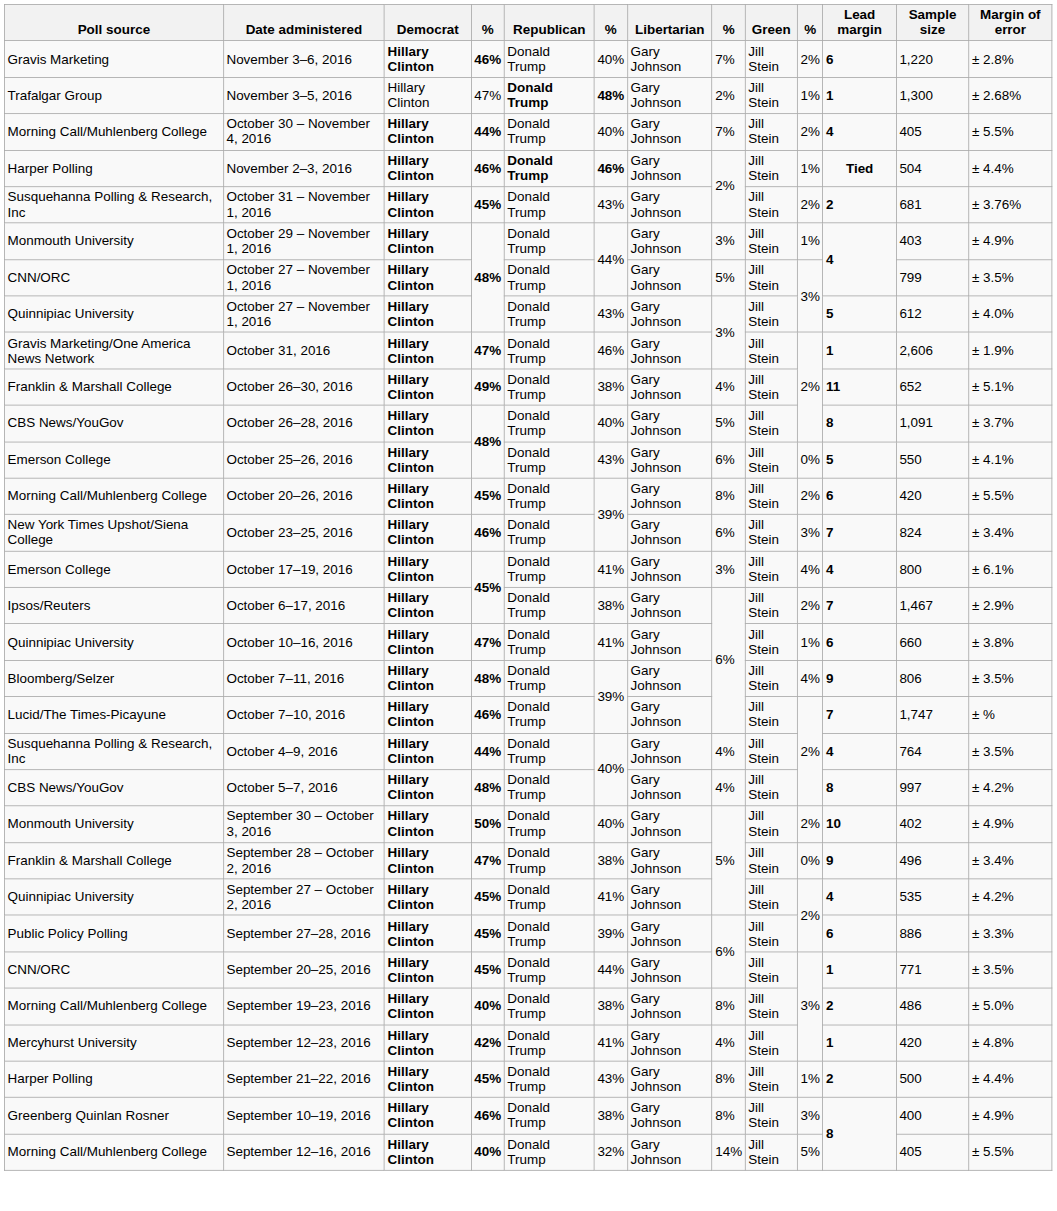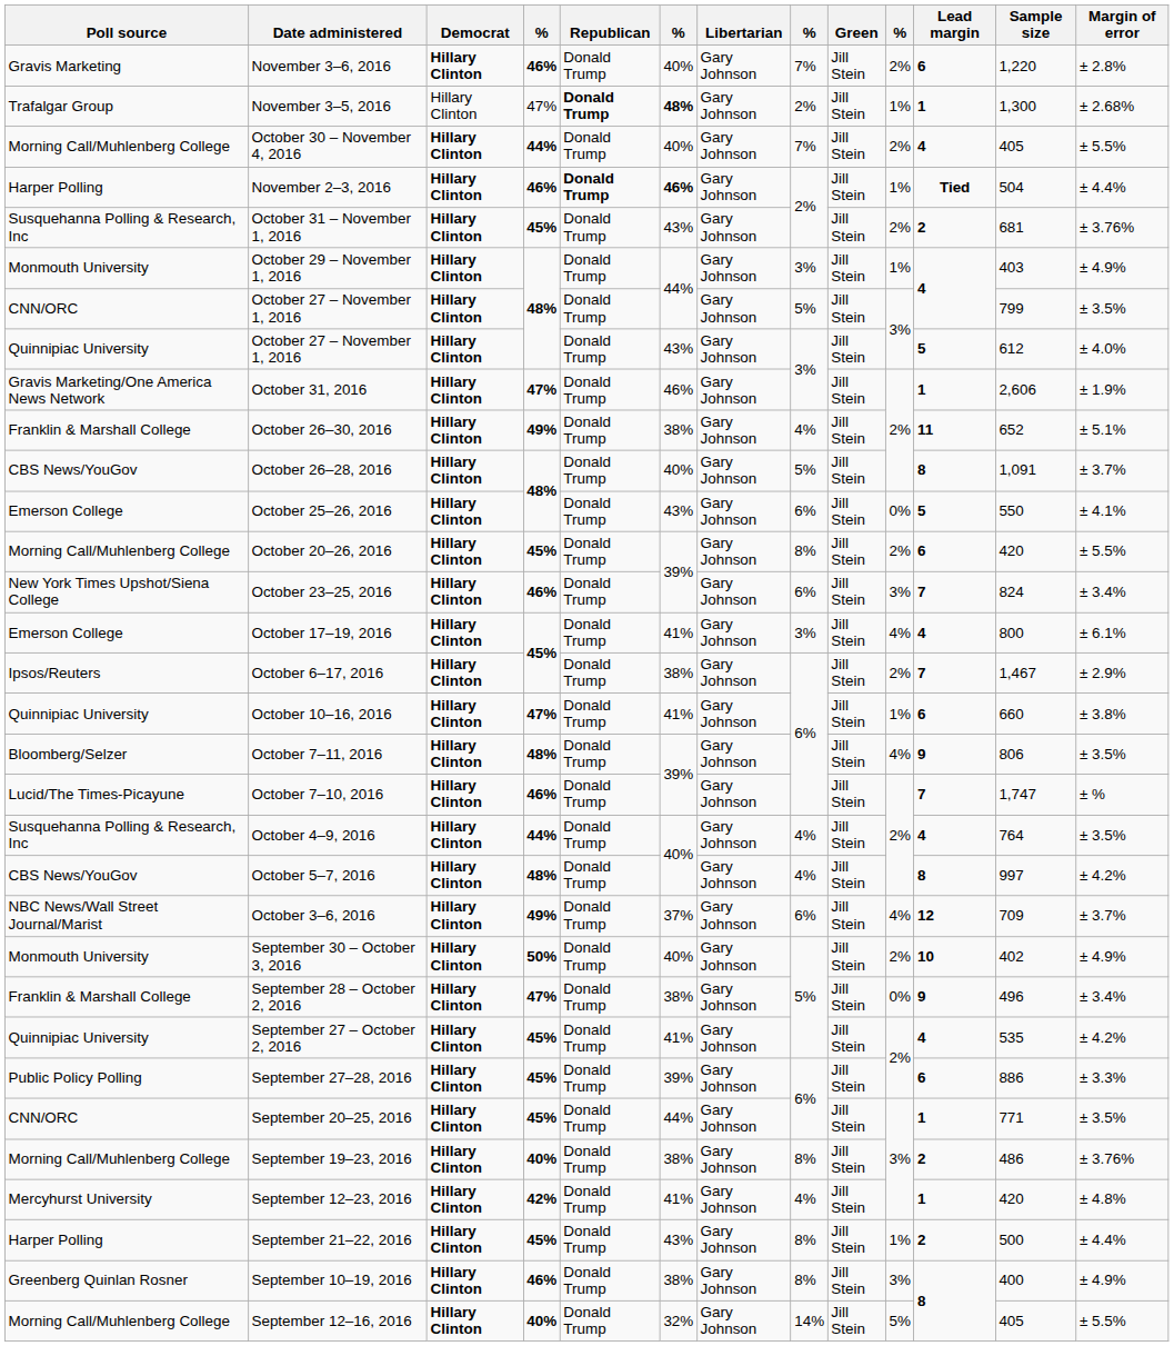 <table class="wikitable">
 <tr valign=bottom>
 <th>Poll source</th>
 <th>Date administered</th>
 <th>Democrat</th>
 <th>%</th>
 <th>Republican</th>
 <th>%</th>
 <th>Libertarian</th>
 <th>%</th>
 <th>Green</th>
 <th>%</th>
 <th>Lead margin</th>
 <th>Sample size</th>
 <th>Margin of error</th>
 </tr>
 <tr>
 <td>Gravis Marketing</td>
 <td>November 3–6, 2016</td>
 <td><strong>Hillary Clinton</strong></td>
 <td><strong>46%</strong></td>
 <td>Donald Trump</td>
 <td>40%</td>
 <td>Gary Johnson</td>
 <td>7%</td>
 <td>Jill Stein</td>
 <td>2%</td>
 <td><strong>6</strong></td>
 <td>1,220</td>
 <td>± 2.8%</td>
 </tr>
 <tr>
 <td>Trafalgar Group</td>
 <td>November 3–5, 2016</td>
 <td>Hillary Clinton</td>
 <td>47%</td>
 <td><strong>Donald Trump</strong></td>
 <td><strong>48%</strong></td>
 <td>Gary Johnson</td>
 <td>2%</td>
 <td>Jill Stein</td>
 <td>1%</td>
 <td><strong>1</strong></td>
 <td>1,300</td>
 <td>± 2.68%</td>
 </tr>
 <tr>
 <td>Morning Call/Muhlenberg College</td>
 <td>October 30 – November 4, 2016</td>
 <td><strong>Hillary Clinton</strong></td>
 <td><strong>44%</strong></td>
 <td>Donald Trump</td>
 <td>40%</td>
 <td>Gary Johnson</td>
 <td>7%</td>
 <td>Jill Stein</td>
 <td>2%</td>
 <td><strong>4</strong></td>
 <td>405</td>
 <td>± 5.5%</td>
 </tr>
 <tr>
 <td>Harper Polling</td>
 <td>November 2–3, 2016</td>
 <td><strong>Hillary Clinton</strong></td>
 <td align=center><strong>46%</strong></td>
 <td><strong>Donald Trump</strong></td>
 <td align=center><strong>46%</strong></td>
 <td>Gary Johnson</td>
 <td rowspan="2">2%</td>
 <td>Jill Stein</td>
 <td>1%</td>
 <td align=center><strong>Tied</strong></td>
 <td>504</td>
 <td>± 4.4%</td>
 </tr>
 <tr>
 <td>Susquehanna Polling & Research, Inc</td>
 <td>October 31 – November 1, 2016</td>
 <td><strong>Hillary Clinton</strong></td>
 <td><strong>45%</strong></td>
 <td>Donald Trump</td>
 <td>43%</td>
 <td>Gary Johnson</td>
 <td>Jill Stein</td>
 <td>2%</td>
 <td><strong>2</strong></td>
 <td>681</td>
 <td>± 3.76%</td>
 </tr>
 <tr>
 <td>Monmouth University</td>
 <td>October 29 – November 1, 2016</td>
 <td><strong>Hillary Clinton</strong></td>
 <td rowspan="3" ><strong>48%</strong></td>
 <td>Donald Trump</td>
 <td rowspan="2">44%</td>
 <td>Gary Johnson</td>
 <td>3%</td>
 <td>Jill Stein</td>
 <td>1%</td>
 <td rowspan="2" ><strong>4</strong></td>
 <td>403</td>
 <td>± 4.9%</td>
 </tr>
 <tr>
 <td>CNN/ORC</td>
 <td>October 27 – November 1, 2016</td>
 <td><strong>Hillary Clinton</strong></td>
 <td>Donald Trump</td>
 <td>Gary Johnson</td>
 <td>5%</td>
 <td>Jill Stein</td>
 <td rowspan="2">3%</td>
 <td>799</td>
 <td>± 3.5%</td>
 </tr>
 <tr>
 <td>Quinnipiac University</td>
 <td>October 27 – November 1, 2016</td>
 <td><strong>Hillary Clinton</strong></td>
 <td>Donald Trump</td>
 <td>43%</td>
 <td>Gary Johnson</td>
 <td rowspan="2">3%</td>
 <td>Jill Stein</td>
 <td><strong>5</strong></td>
 <td>612</td>
 <td>± 4.0%</td>
 </tr>
 <tr>
 <td>Gravis Marketing/One America News Network</td>
 <td>October 31, 2016</td>
 <td><strong>Hillary Clinton</strong></td>
 <td><strong>47%</strong></td>
 <td>Donald Trump</td>
 <td>46%</td>
 <td>Gary Johnson</td>
 <td>Jill Stein</td>
 <td rowspan="3">2%</td>
 <td><strong>1</strong></td>
 <td>2,606</td>
 <td>± 1.9%</td>
 </tr>
 <tr>
 <td>Franklin & Marshall College</td>
 <td>October 26–30, 2016</td>
 <td><strong>Hillary Clinton</strong></td>
 <td><strong>49%</strong></td>
 <td>Donald Trump</td>
 <td>38%</td>
 <td>Gary Johnson</td>
 <td>4%</td>
 <td>Jill Stein</td>
 <td><strong>11</strong></td>
 <td>652</td>
 <td>± 5.1%</td>
 </tr>
 <tr>
 <td>CBS News/YouGov</td>
 <td>October 26–28, 2016</td>
 <td><strong>Hillary Clinton</strong></td>
 <td rowspan="2" ><strong>48%</strong></td>
 <td>Donald Trump</td>
 <td>40%</td>
 <td>Gary Johnson</td>
 <td>5%</td>
 <td>Jill Stein</td>
 <td><strong>8</strong></td>
 <td>1,091</td>
 <td>± 3.7%</td>
 </tr>
 <tr>
 <td>Emerson College</td>
 <td>October 25–26, 2016</td>
 <td><strong>Hillary Clinton</strong></td>
 <td>Donald Trump</td>
 <td>43%</td>
 <td>Gary Johnson</td>
 <td>6%</td>
 <td>Jill Stein</td>
 <td>0%</td>
 <td><strong>5</strong></td>
 <td>550</td>
 <td>± 4.1%</td>
 </tr>
 <tr>
 <td>Morning Call/Muhlenberg College</td>
 <td>October 20–26, 2016</td>
 <td><strong>Hillary Clinton</strong></td>
 <td><strong>45%</strong></td>
 <td>Donald Trump</td>
 <td rowspan="2">39%</td>
 <td>Gary Johnson</td>
 <td>8%</td>
 <td>Jill Stein</td>
 <td>2%</td>
 <td><strong>6</strong></td>
 <td>420</td>
 <td>± 5.5%</td>
 </tr>
 <tr>
 <td>New York Times Upshot/Siena College</td>
 <td>October 23–25, 2016</td>
 <td><strong>Hillary Clinton</strong></td>
 <td><strong>46%</strong></td>
 <td>Donald Trump</td>
 <td>Gary Johnson</td>
 <td>6%</td>
 <td>Jill Stein</td>
 <td>3%</td>
 <td><strong>7</strong></td>
 <td>824</td>
 <td>± 3.4%</td>
 </tr>
 <tr>
 <td>Emerson College</td>
 <td>October 17–19, 2016</td>
 <td><strong>Hillary Clinton</strong></td>
 <td rowspan="2" ><strong>45%</strong></td>
 <td>Donald Trump</td>
 <td>41%</td>
 <td>Gary Johnson</td>
 <td>3%</td>
 <td>Jill Stein</td>
 <td>4%</td>
 <td><strong>4</strong></td>
 <td>800</td>
 <td>± 6.1%</td>
 </tr>
 <tr>
 <td>Ipsos/Reuters</td>
 <td>October 6–17, 2016</td>
 <td><strong>Hillary Clinton</strong></td>
 <td>Donald Trump</td>
 <td>38%</td>
 <td>Gary Johnson</td>
 <td rowspan="4">6%</td>
 <td>Jill Stein</td>
 <td>2%</td>
 <td><strong>7</strong></td>
 <td>1,467</td>
 <td>± 2.9%</td>
 </tr>
 <tr>
 <td>Quinnipiac University</td>
 <td>October 10–16, 2016</td>
 <td><strong>Hillary Clinton</strong></td>
 <td><strong>47%</strong></td>
 <td>Donald Trump</td>
 <td>41%</td>
 <td>Gary Johnson</td>
 <td>Jill Stein</td>
 <td>1%</td>
 <td><strong>6</strong></td>
 <td>660</td>
 <td>± 3.8%</td>
 </tr>
 <tr>
 <td>Bloomberg/Selzer</td>
 <td>October 7–11, 2016</td>
 <td><strong>Hillary Clinton</strong></td>
 <td><strong>48%</strong></td>
 <td>Donald Trump</td>
 <td rowspan="2">39%</td>
 <td>Gary Johnson</td>
 <td>Jill Stein</td>
 <td>4%</td>
 <td><strong>9</strong></td>
 <td>806</td>
 <td>± 3.5%</td>
 </tr>
 <tr>
 <td>Lucid/The Times-Picayune</td>
 <td>October 7–10, 2016</td>
 <td><strong>Hillary Clinton</strong></td>
 <td><strong>46%</strong></td>
 <td>Donald Trump</td>
 <td>Gary Johnson</td>
 <td>Jill Stein</td>
 <td rowspan="3">2%</td>
 <td><strong>7</strong></td>
 <td>1,747</td>
 <td>± %</td>
 </tr>
 <tr>
 <td>Susquehanna Polling & Research, Inc</td>
 <td>October 4–9, 2016</td>
 <td><strong>Hillary Clinton</strong></td>
 <td><strong>44%</strong></td>
 <td>Donald Trump</td>
 <td rowspan="2">40%</td>
 <td>Gary Johnson</td>
 <td>4%</td>
 <td>Jill Stein</td>
 <td><strong>4</strong></td>
 <td>764</td>
 <td>± 3.5%</td>
 </tr>
 <tr>
 <td>CBS News/YouGov</td>
 <td>October 5–7, 2016</td>
 <td><strong>Hillary Clinton</strong></td>
 <td><strong>48%</strong></td>
 <td>Donald Trump</td>
 <td>Gary Johnson</td>
 <td>4%</td>
 <td>Jill Stein</td>
 <td><strong>8</strong></td>
 <td>997</td>
 <td>± 4.2%</td>
 </tr>
 <tr>
+<td>NBC News/Wall Street Journal/Marist</td>
+<td>October 3–6, 2016</td>
+<td><strong>Hillary Clinton</strong></td>
+<td><strong>49%</strong></td>
+<td>Donald Trump</td>
+<td>37%</td>
+<td>Gary Johnson</td>
+<td>6%</td>
+<td>Jill Stein</td>
+<td>4%</td>
+<td><strong>12</strong></td>
+<td>709</td>
+<td>± 3.7%</td>
+</tr>
+<tr>
 <td>Monmouth University</td>
 <td>September 30 – October 3, 2016</td>
 <td><strong>Hillary Clinton</strong></td>
 <td><strong>50%</strong></td>
 <td>Donald Trump</td>
 <td>40%</td>
 <td>Gary Johnson</td>
 <td rowspan="3">5%</td>
 <td>Jill Stein</td>
 <td>2%</td>
 <td><strong>10</strong></td>
 <td>402</td>
 <td>± 4.9%</td>
 </tr>
 <tr>
 <td>Franklin & Marshall College</td>
 <td>September 28 – October 2, 2016</td>
 <td><strong>Hillary Clinton</strong></td>
 <td><strong>47%</strong></td>
 <td>Donald Trump</td>
 <td>38%</td>
 <td>Gary Johnson</td>
 <td>Jill Stein</td>
 <td>0%</td>
 <td><strong>9</strong></td>
 <td>496</td>
 <td>± 3.4%</td>
 </tr>
 <tr>
 <td>Quinnipiac University</td>
 <td>September 27 – October 2, 2016</td>
 <td><strong>Hillary Clinton</strong></td>
 <td><strong>45%</strong></td>
 <td>Donald Trump</td>
 <td>41%</td>
 <td>Gary Johnson</td>
 <td>Jill Stein</td>
 <td rowspan="2">2%</td>
 <td><strong>4</strong></td>
 <td>535</td>
 <td>± 4.2%</td>
 </tr>
 <tr>
 <td>Public Policy Polling</td>
 <td>September 27–28, 2016</td>
 <td><strong>Hillary Clinton</strong></td>
 <td><strong>45%</strong></td>
 <td>Donald Trump</td>
 <td>39%</td>
 <td>Gary Johnson</td>
 <td rowspan="2">6%</td>
 <td>Jill Stein</td>
 <td><strong>6</strong></td>
 <td>886</td>
 <td>± 3.3%</td>
 </tr>
 <tr>
 <td>CNN/ORC</td>
 <td>September 20–25, 2016</td>
 <td><strong>Hillary Clinton</strong></td>
 <td><strong>45%</strong></td>
 <td>Donald Trump</td>
 <td>44%</td>
 <td>Gary Johnson</td>
 <td>Jill Stein</td>
 <td rowspan="3">3%</td>
 <td><strong>1</strong></td>
 <td>771</td>
 <td>± 3.5%</td>
 </tr>
 <tr>
 <td>Morning Call/Muhlenberg College</td>
 <td>September 19–23, 2016</td>
 <td><strong>Hillary Clinton</strong></td>
 <td><strong>40%</strong></td>
 <td>Donald Trump</td>
 <td>38%</td>
 <td>Gary Johnson</td>
 <td>8%</td>
 <td>Jill Stein</td>
 <td><strong>2</strong></td>
 <td>486</td>
-<td>± 5.0%</td>
+<td>± 3.76%</td>
 </tr>
 <tr>
 <td>Mercyhurst University</td>
 <td>September 12–23, 2016</td>
 <td><strong>Hillary Clinton</strong></td>
 <td><strong>42%</strong></td>
 <td>Donald Trump</td>
 <td>41%</td>
 <td>Gary Johnson</td>
 <td>4%</td>
 <td>Jill Stein</td>
 <td><strong>1</strong></td>
 <td>420</td>
 <td>± 4.8%</td>
 </tr>
 <tr>
 <td>Harper Polling</td>
 <td>September 21–22, 2016</td>
 <td><strong>Hillary Clinton</strong></td>
 <td><strong>45%</strong></td>
 <td>Donald Trump</td>
 <td>43%</td>
 <td>Gary Johnson</td>
 <td>8%</td>
 <td>Jill Stein</td>
 <td>1%</td>
 <td><strong>2</strong></td>
 <td>500</td>
 <td>± 4.4%</td>
 </tr>
 <tr>
 <td>Greenberg Quinlan Rosner</td>
 <td>September 10–19, 2016</td>
 <td><strong>Hillary Clinton</strong></td>
 <td><strong>46%</strong></td>
 <td>Donald Trump</td>
 <td>38%</td>
 <td>Gary Johnson</td>
 <td>8%</td>
 <td>Jill Stein</td>
 <td>3%</td>
 <td rowspan="2" ><strong>8</strong></td>
 <td>400</td>
 <td>± 4.9%</td>
 </tr>
 <tr>
 <td>Morning Call/Muhlenberg College</td>
 <td>September 12–16, 2016</td>
 <td><strong>Hillary Clinton</strong></td>
 <td><strong>40%</strong></td>
 <td>Donald Trump</td>
 <td>32%</td>
 <td>Gary Johnson</td>
 <td>14%</td>
 <td>Jill Stein</td>
 <td>5%</td>
 <td>405</td>
 <td>± 5.5%</td>
 </tr>
 </table>
